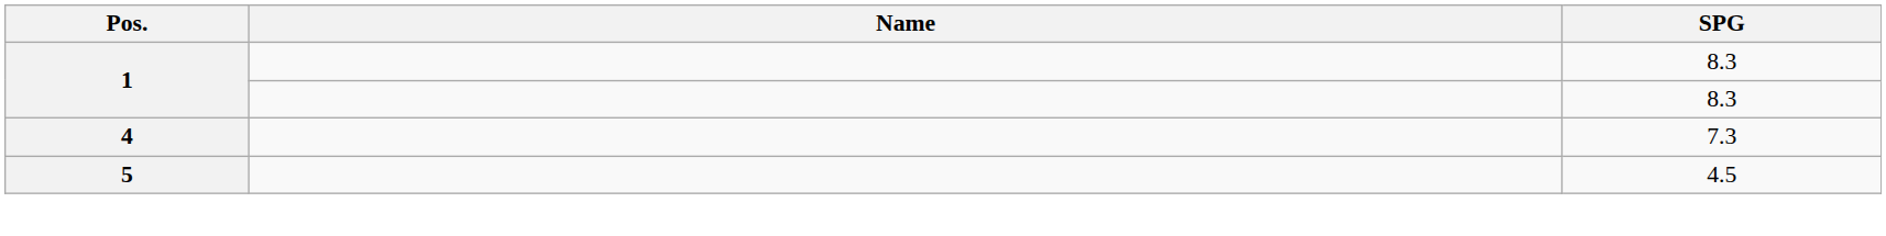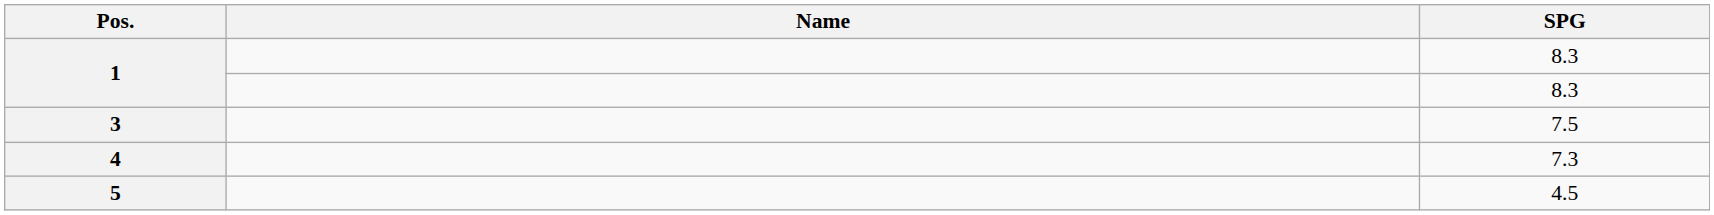 <table class=wikitable width=100% style="text-align:center;">
 <tr>
 <th width="13%">Pos.</th>
 <th width="70%">Name</th>
 <th width="17%">SPG</th>
 </tr>
 <tr>
 <th rowspan=2>1</th>
 <td align=left></td>
 <td>8.3</td>
 </tr>
 <tr>
 <td align=left></td>
 <td>8.3</td>
 </tr>
 <tr>
+<th>3</th>
+<td align=left></td>
+<td>7.5</td>
+</tr>
+<tr>
 <th>4</th>
 <td align=left></td>
 <td>7.3</td>
 </tr>
 <tr>
 <th>5</th>
 <td align=left></td>
 <td>4.5</td>
 </tr>
 </table>
